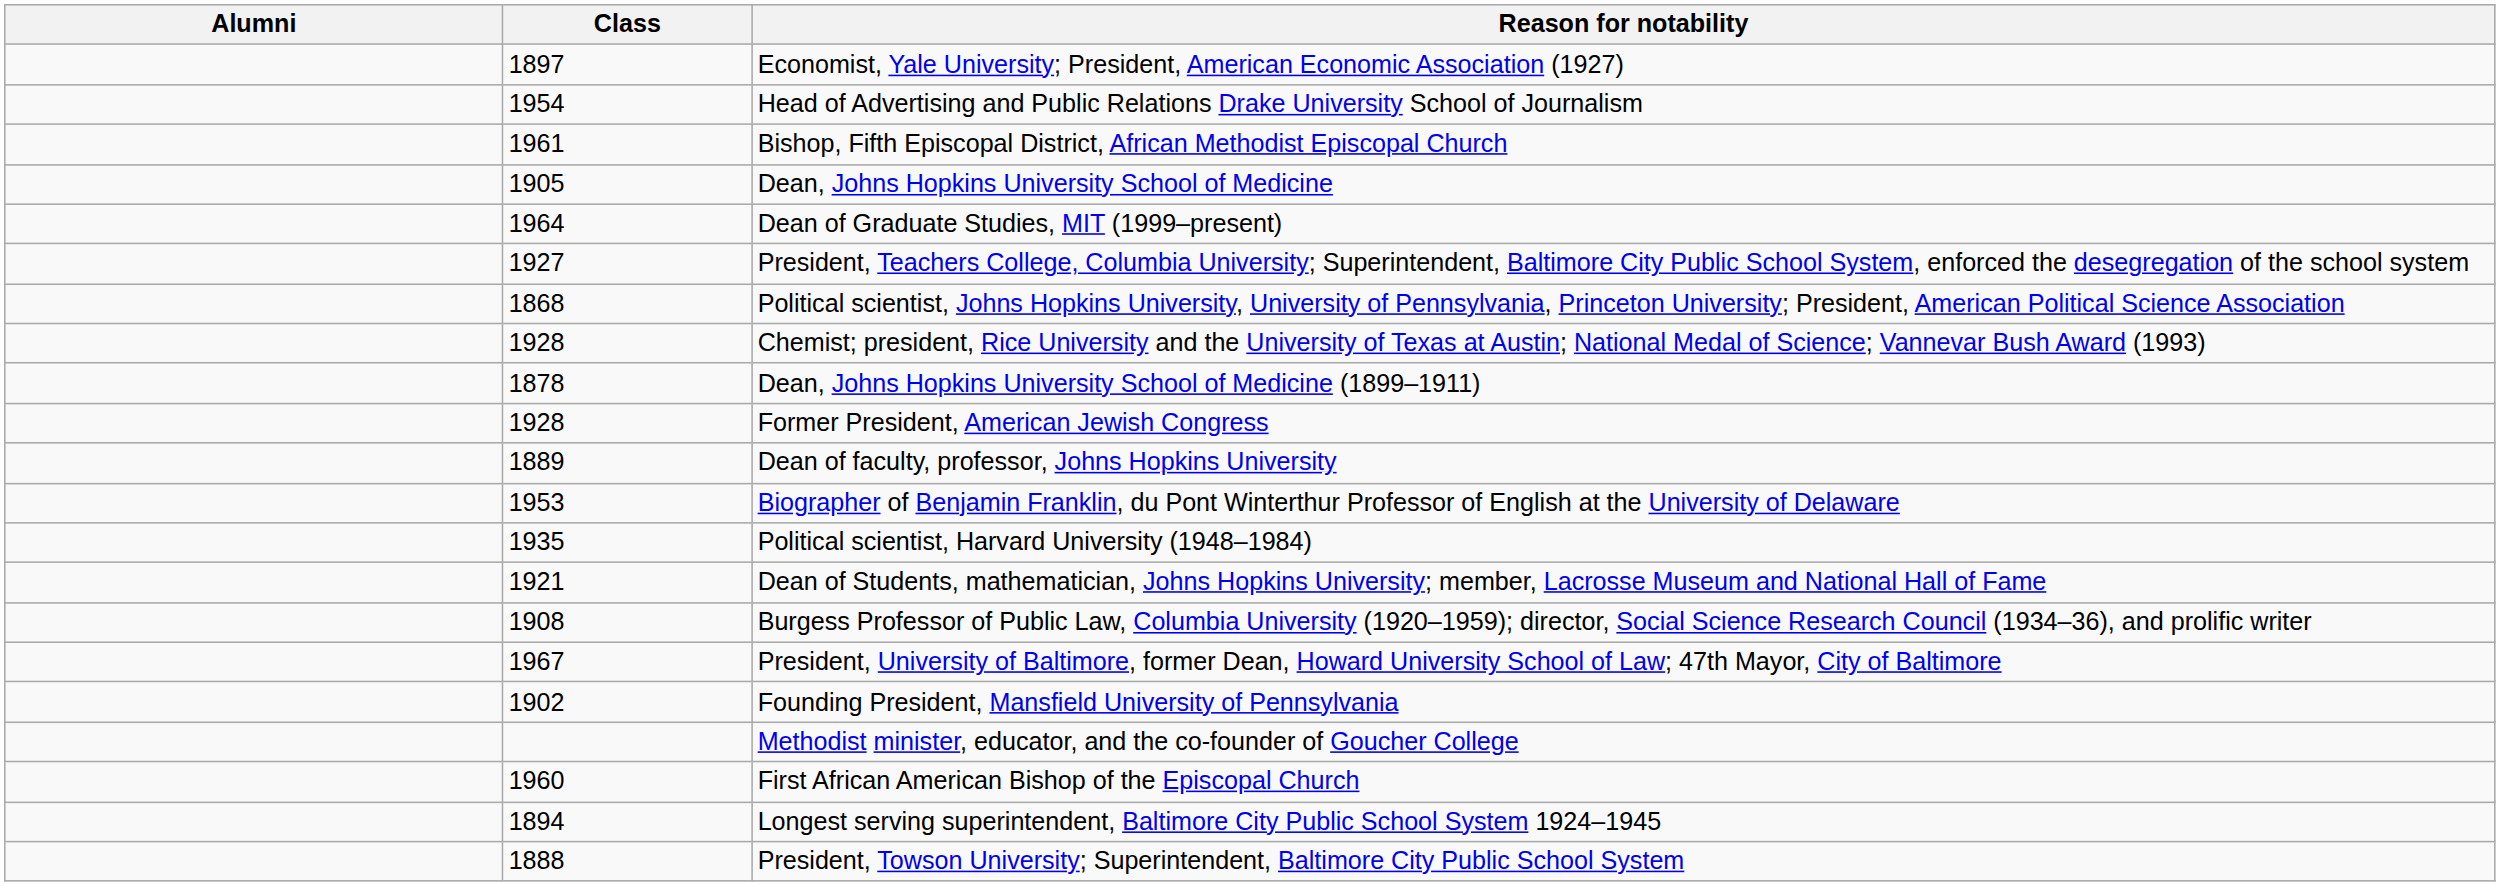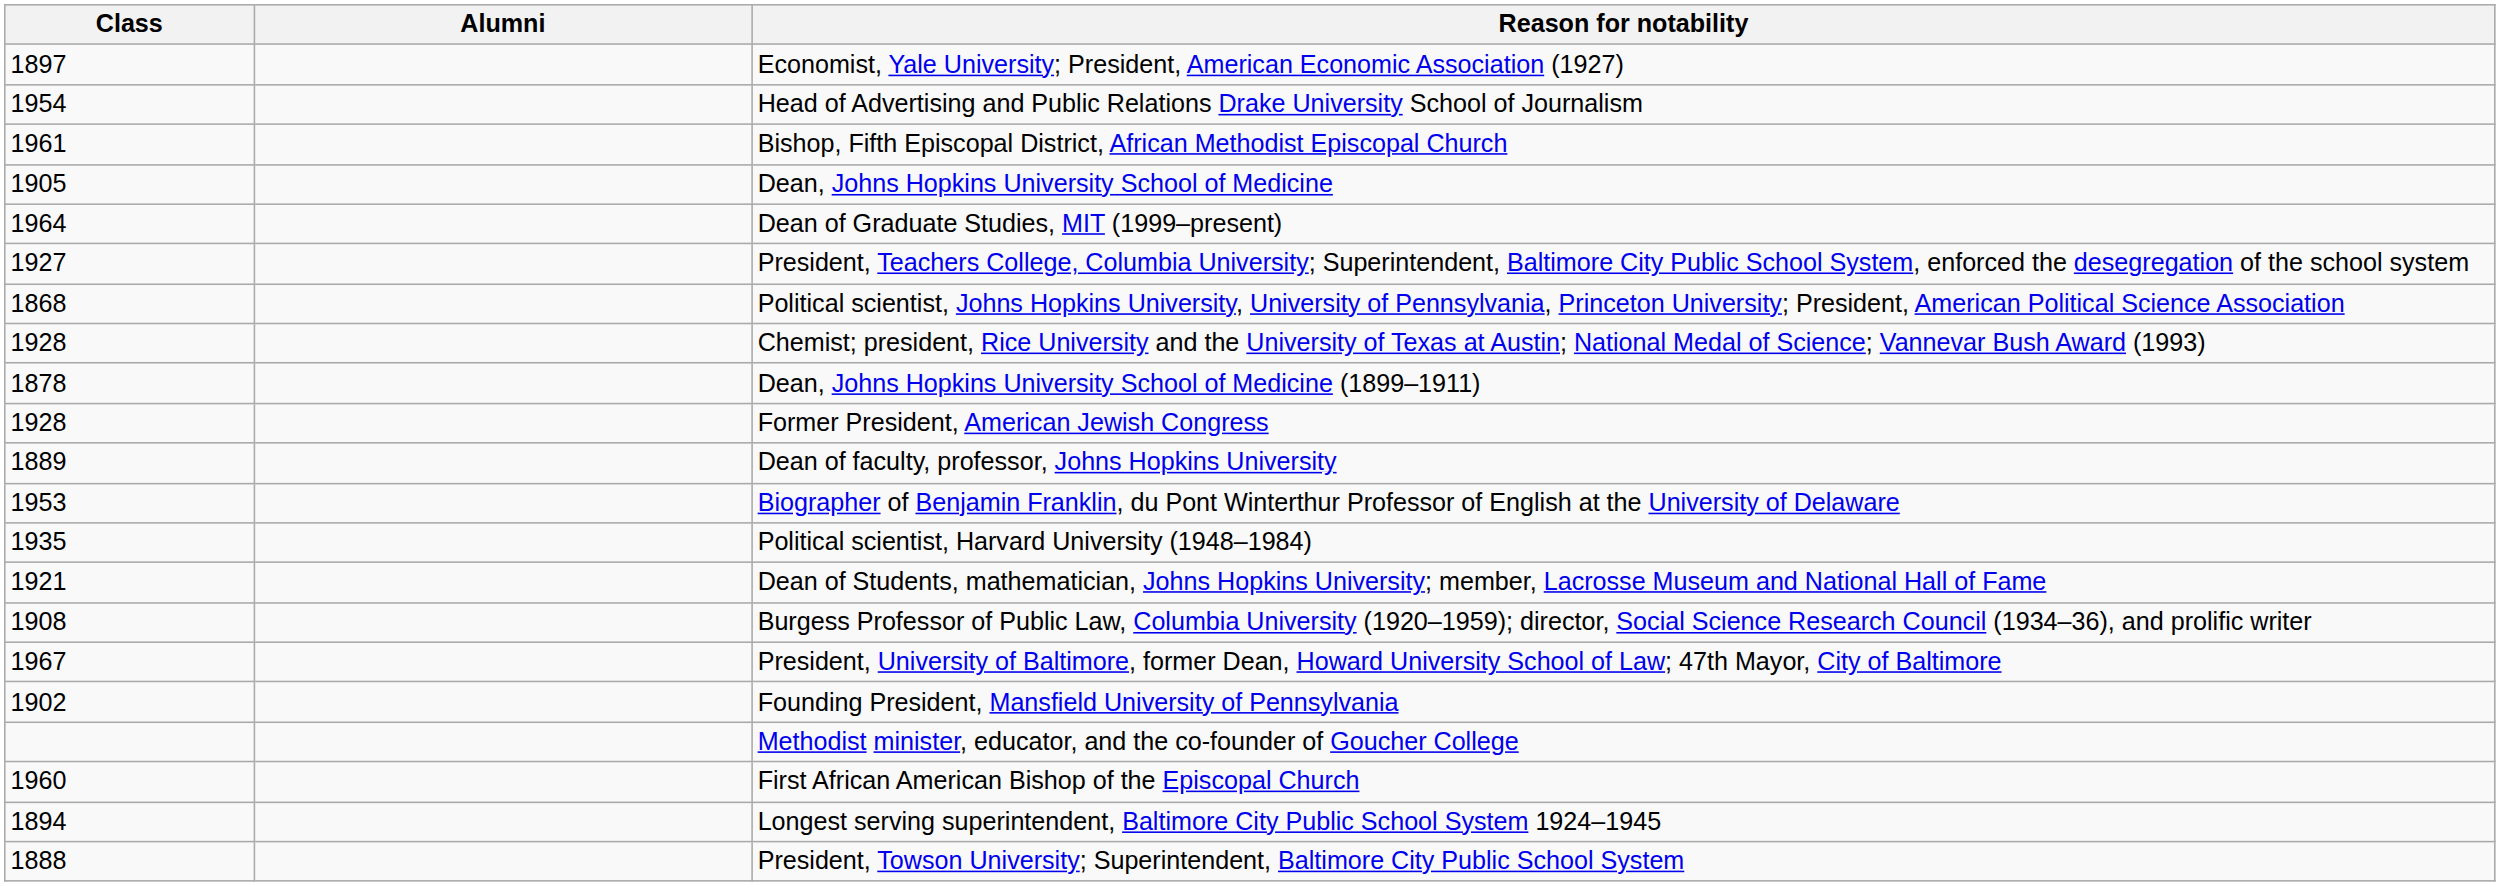 <table class="sortable wikitable" style="width:80%">
 <tr>
+<th style="width:10%;">Class</th>
 <th style="width:20%;">Alumni</th>
-<th style="width:10%;">Class</th>
 <th style="width:70%;">Reason for notability</th>
 </tr>
 <tr>
+<td>1897</td>
 <td></td>
-<td>1897</td>
 <td>Economist, <a href='#'>Yale University</a>; President, <a href='#'>American Economic Association</a> (1927)</td>
 </tr>
 <tr>
+<td>1954</td>
 <td></td>
-<td>1954</td>
 <td>Head of Advertising and Public Relations <a href='#'>Drake University</a> School of Journalism</td>
 </tr>
 <tr>
+<td>1961</td>
 <td></td>
-<td>1961</td>
 <td>Bishop, Fifth Episcopal District, <a href='#'>African Methodist Episcopal Church</a></td>
 </tr>
 <tr>
+<td>1905</td>
 <td></td>
-<td>1905</td>
 <td>Dean, <a href='#'>Johns Hopkins University School of Medicine</a></td>
 </tr>
 <tr>
+<td>1964</td>
 <td></td>
-<td>1964</td>
 <td>Dean of Graduate Studies, <a href='#'>MIT</a> (1999–present)</td>
 </tr>
 <tr>
+<td>1927</td>
 <td></td>
-<td>1927</td>
 <td>President, <a href='#'>Teachers College, Columbia University</a>; Superintendent, <a href='#'>Baltimore City Public School System</a>, enforced the <a href='#'>desegregation</a> of the school system</td>
 </tr>
 <tr>
+<td>1868</td>
 <td></td>
-<td>1868</td>
 <td>Political scientist, <a href='#'>Johns Hopkins University</a>, <a href='#'>University of Pennsylvania</a>, <a href='#'>Princeton University</a>; President, <a href='#'>American Political Science Association</a></td>
 </tr>
 <tr>
+<td>1928</td>
 <td></td>
-<td>1928</td>
 <td>Chemist; president, <a href='#'>Rice University</a> and the <a href='#'>University of Texas at Austin</a>; <a href='#'>National Medal of Science</a>; <a href='#'>Vannevar Bush Award</a> (1993)</td>
 </tr>
 <tr>
+<td>1878</td>
 <td></td>
-<td>1878</td>
 <td>Dean, <a href='#'>Johns Hopkins University School of Medicine</a> (1899–1911)</td>
 </tr>
 <tr>
+<td>1928</td>
 <td></td>
-<td>1928</td>
 <td>Former President, <a href='#'>American Jewish Congress</a></td>
 </tr>
 <tr>
+<td>1889</td>
 <td></td>
-<td>1889</td>
 <td>Dean of faculty, professor, <a href='#'>Johns Hopkins University</a></td>
 </tr>
 <tr>
+<td>1953</td>
 <td></td>
-<td>1953</td>
 <td><a href='#'>Biographer</a> of <a href='#'>Benjamin Franklin</a>, du Pont Winterthur Professor of English at the <a href='#'>University of Delaware</a></td>
 </tr>
 <tr>
+<td>1935</td>
 <td></td>
-<td>1935</td>
 <td>Political scientist, Harvard University (1948–1984)</td>
 </tr>
 <tr>
+<td>1921</td>
 <td></td>
-<td>1921</td>
 <td>Dean of Students, mathematician, <a href='#'>Johns Hopkins University</a>; member, <a href='#'>Lacrosse Museum and National Hall of Fame</a></td>
 </tr>
 <tr>
+<td>1908</td>
 <td></td>
-<td>1908</td>
 <td>Burgess Professor of Public Law, <a href='#'>Columbia University</a> (1920–1959); director, <a href='#'>Social Science Research Council</a> (1934–36), and prolific writer</td>
 </tr>
 <tr>
+<td>1967</td>
 <td></td>
-<td>1967</td>
 <td>President, <a href='#'>University of Baltimore</a>, former Dean, <a href='#'>Howard University School of Law</a>; 47th Mayor, <a href='#'>City of Baltimore</a></td>
 </tr>
 <tr>
+<td>1902</td>
 <td></td>
-<td>1902</td>
 <td>Founding President, <a href='#'>Mansfield University of Pennsylvania</a></td>
 </tr>
 <tr>
 <td></td>
 <td></td>
 <td><a href='#'>Methodist</a> <a href='#'>minister</a>, educator, and the co-founder of <a href='#'>Goucher College</a></td>
 </tr>
 <tr>
+<td>1960</td>
 <td></td>
-<td>1960</td>
 <td>First African American Bishop of the <a href='#'>Episcopal Church</a></td>
 </tr>
 <tr>
+<td>1894</td>
 <td></td>
-<td>1894</td>
 <td>Longest serving superintendent, <a href='#'>Baltimore City Public School System</a> 1924–1945</td>
 </tr>
 <tr>
+<td>1888</td>
 <td></td>
-<td>1888</td>
 <td>President, <a href='#'>Towson University</a>; Superintendent, <a href='#'>Baltimore City Public School System</a></td>
 </tr>
 </table>
